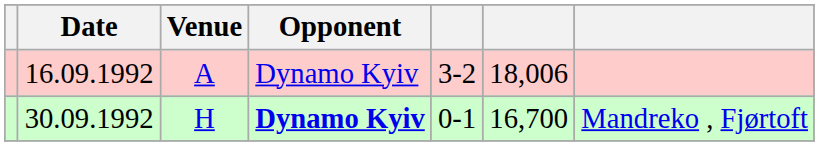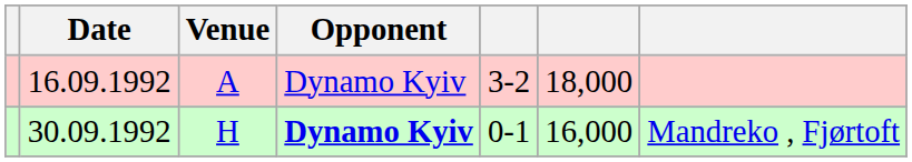 <table class="wikitable" Style="text-align: center">
 <tr>
 <th></th>
 <th>Date</th>
 <th>Venue</th>
 <th>Opponent</th>
 <th></th>
 <th></th>
 <th></th>
 </tr>
 <tr style="background:#fcc">
 <td></td>
 <td>16.09.1992</td>
 <td><a href='#'>A</a></td>
 <td align="left"><a href='#'>Dynamo Kyiv</a> </td>
 <td>3-2</td>
-<td align="right">18,006</td>
+<td align="right">18,000</td>
 <td align="left"></td>
 </tr>
 <tr style="background:#cfc">
 <td></td>
 <td>30.09.1992</td>
 <td><a href='#'>H</a></td>
 <td align="left"><strong><a href='#'>Dynamo Kyiv</a> </strong></td>
 <td>0-1</td>
-<td align="right">16,700</td>
+<td align="right">16,000</td>
 <td align="left"><a href='#'>Mandreko</a> , <a href='#'>Fjørtoft</a>  </td>
 </tr>
 </table>
